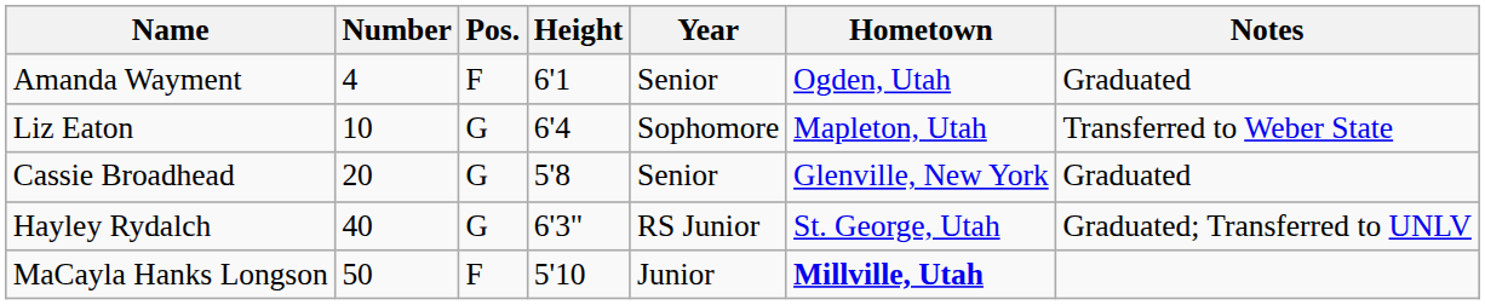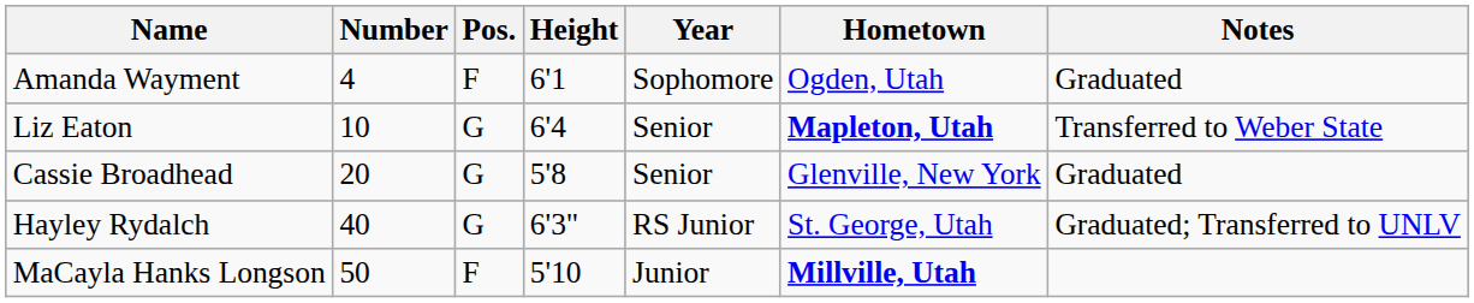 <table class="wikitable sortable" border="1">
 <tr>
 <th>Name</th>
 <th>Number</th>
 <th>Pos.</th>
 <th>Height</th>
 <th>Year</th>
 <th>Hometown</th>
 <th class="unsortable">Notes</th>
 </tr>
 <tr>
 <td>Amanda Wayment</td>
 <td>4</td>
 <td>F</td>
 <td>6'1</td>
-<td>Senior</td>
+<td>Sophomore</td>
 <td><a href='#'>Ogden, Utah</a></td>
 <td>Graduated</td>
 </tr>
 <tr>
 <td>Liz Eaton</td>
 <td>10</td>
 <td>G</td>
 <td>6'4</td>
-<td>Sophomore</td>
-<td><a href='#'>Mapleton, Utah</a></td>
+<td>Senior</td>
+<td><strong><a href='#'>Mapleton, Utah</a></strong></td>
 <td>Transferred to <a href='#'>Weber State</a></td>
 </tr>
 <tr>
 <td>Cassie Broadhead</td>
 <td>20</td>
 <td>G</td>
 <td>5'8</td>
 <td>Senior</td>
 <td><a href='#'>Glenville, New York</a></td>
 <td>Graduated</td>
 </tr>
 <tr>
 <td>Hayley Rydalch</td>
 <td>40</td>
 <td>G</td>
 <td>6'3"</td>
 <td>RS Junior</td>
 <td><a href='#'>St. George, Utah</a></td>
 <td>Graduated; Transferred to <a href='#'>UNLV</a></td>
 </tr>
 <tr>
 <td>MaCayla Hanks Longson</td>
 <td>50</td>
 <td>F</td>
 <td>5'10</td>
 <td>Junior</td>
 <td><strong><a href='#'>Millville, Utah</a></strong></td>
 <td></td>
 </tr>
 </table>
